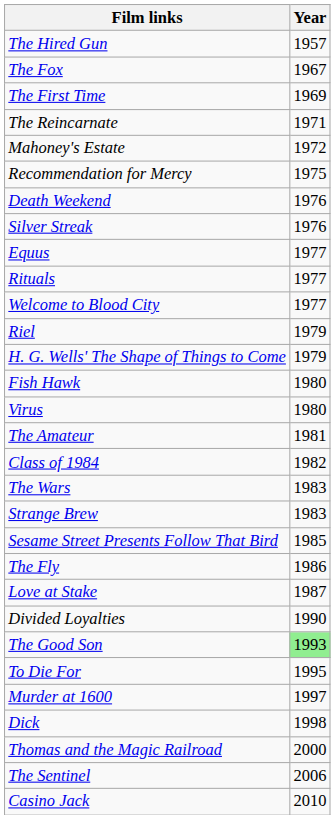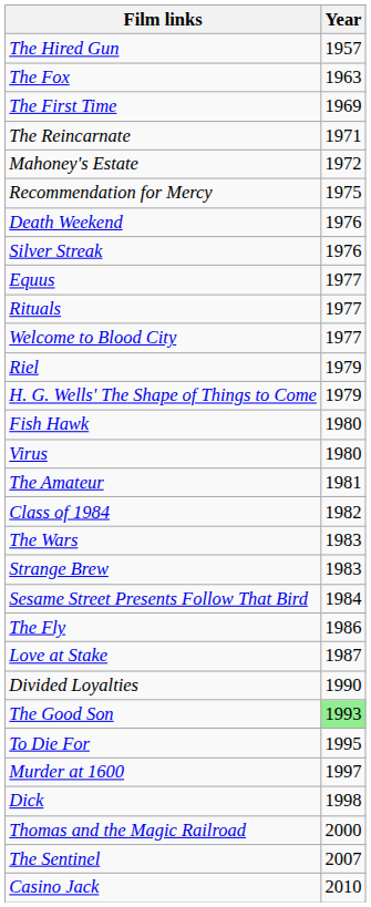 <table class="wikitable">
 <tr>
 <th>Film links</th>
 <th>Year</th>
 </tr>
 <tr>
 <td><em><a href='#'>The Hired Gun</a></em></td>
 <td>1957</td>
 </tr>
 <tr>
 <td><em><a href='#'>The Fox</a></em></td>
-<td>1967</td>
+<td>1963</td>
 </tr>
 <tr>
 <td><em><a href='#'>The First Time</a></em></td>
 <td>1969</td>
 </tr>
 <tr>
 <td><em>The Reincarnate</em></td>
 <td>1971</td>
 </tr>
 <tr>
 <td><em>Mahoney's Estate</em></td>
 <td>1972</td>
 </tr>
 <tr>
 <td><em>Recommendation for Mercy</em></td>
 <td>1975</td>
 </tr>
 <tr>
 <td><em><a href='#'>Death Weekend</a></em></td>
 <td>1976</td>
 </tr>
 <tr>
 <td><em><a href='#'>Silver Streak</a></em></td>
 <td>1976</td>
 </tr>
 <tr>
 <td><em><a href='#'>Equus</a></em></td>
 <td>1977</td>
 </tr>
 <tr>
 <td><em><a href='#'>Rituals</a></em></td>
 <td>1977</td>
 </tr>
 <tr>
 <td><em><a href='#'>Welcome to Blood City</a></em></td>
 <td>1977</td>
 </tr>
 <tr>
 <td><em><a href='#'>Riel</a></em></td>
 <td>1979</td>
 </tr>
 <tr>
 <td><em><a href='#'>H. G. Wells' The Shape of Things to Come</a></em></td>
 <td>1979</td>
 </tr>
 <tr>
 <td><em><a href='#'>Fish Hawk</a></em></td>
 <td>1980</td>
 </tr>
 <tr>
 <td><em><a href='#'>Virus</a></em></td>
 <td>1980</td>
 </tr>
 <tr>
 <td><em><a href='#'>The Amateur</a></em></td>
 <td>1981</td>
 </tr>
 <tr>
 <td><em><a href='#'>Class of 1984</a></em></td>
 <td>1982</td>
 </tr>
 <tr>
 <td><em><a href='#'>The Wars</a></em></td>
 <td>1983</td>
 </tr>
 <tr>
 <td><em><a href='#'>Strange Brew</a></em></td>
 <td>1983</td>
 </tr>
 <tr>
 <td><em><a href='#'>Sesame Street Presents Follow That Bird</a></em></td>
-<td>1985</td>
+<td>1984</td>
 </tr>
 <tr>
 <td><em><a href='#'>The Fly</a></em></td>
 <td>1986</td>
 </tr>
 <tr>
 <td><em><a href='#'>Love at Stake</a></em></td>
 <td>1987</td>
 </tr>
 <tr>
 <td><em>Divided Loyalties</em></td>
 <td>1990</td>
 </tr>
 <tr>
 <td><em><a href='#'>The Good Son</a></em></td>
 <td style="background: lightgreen;">1993</td>
 </tr>
 <tr>
 <td><em><a href='#'>To Die For</a></em></td>
 <td>1995</td>
 </tr>
 <tr>
 <td><em><a href='#'>Murder at 1600</a></em></td>
 <td>1997</td>
 </tr>
 <tr>
 <td><em><a href='#'>Dick</a></em></td>
 <td>1998</td>
 </tr>
 <tr>
 <td><em><a href='#'>Thomas and the Magic Railroad</a></em></td>
 <td>2000</td>
 </tr>
 <tr>
 <td><em><a href='#'>The Sentinel</a></em></td>
-<td>2006</td>
+<td>2007</td>
 </tr>
 <tr>
 <td><em><a href='#'>Casino Jack</a></em></td>
 <td>2010</td>
 </tr>
 </table>
